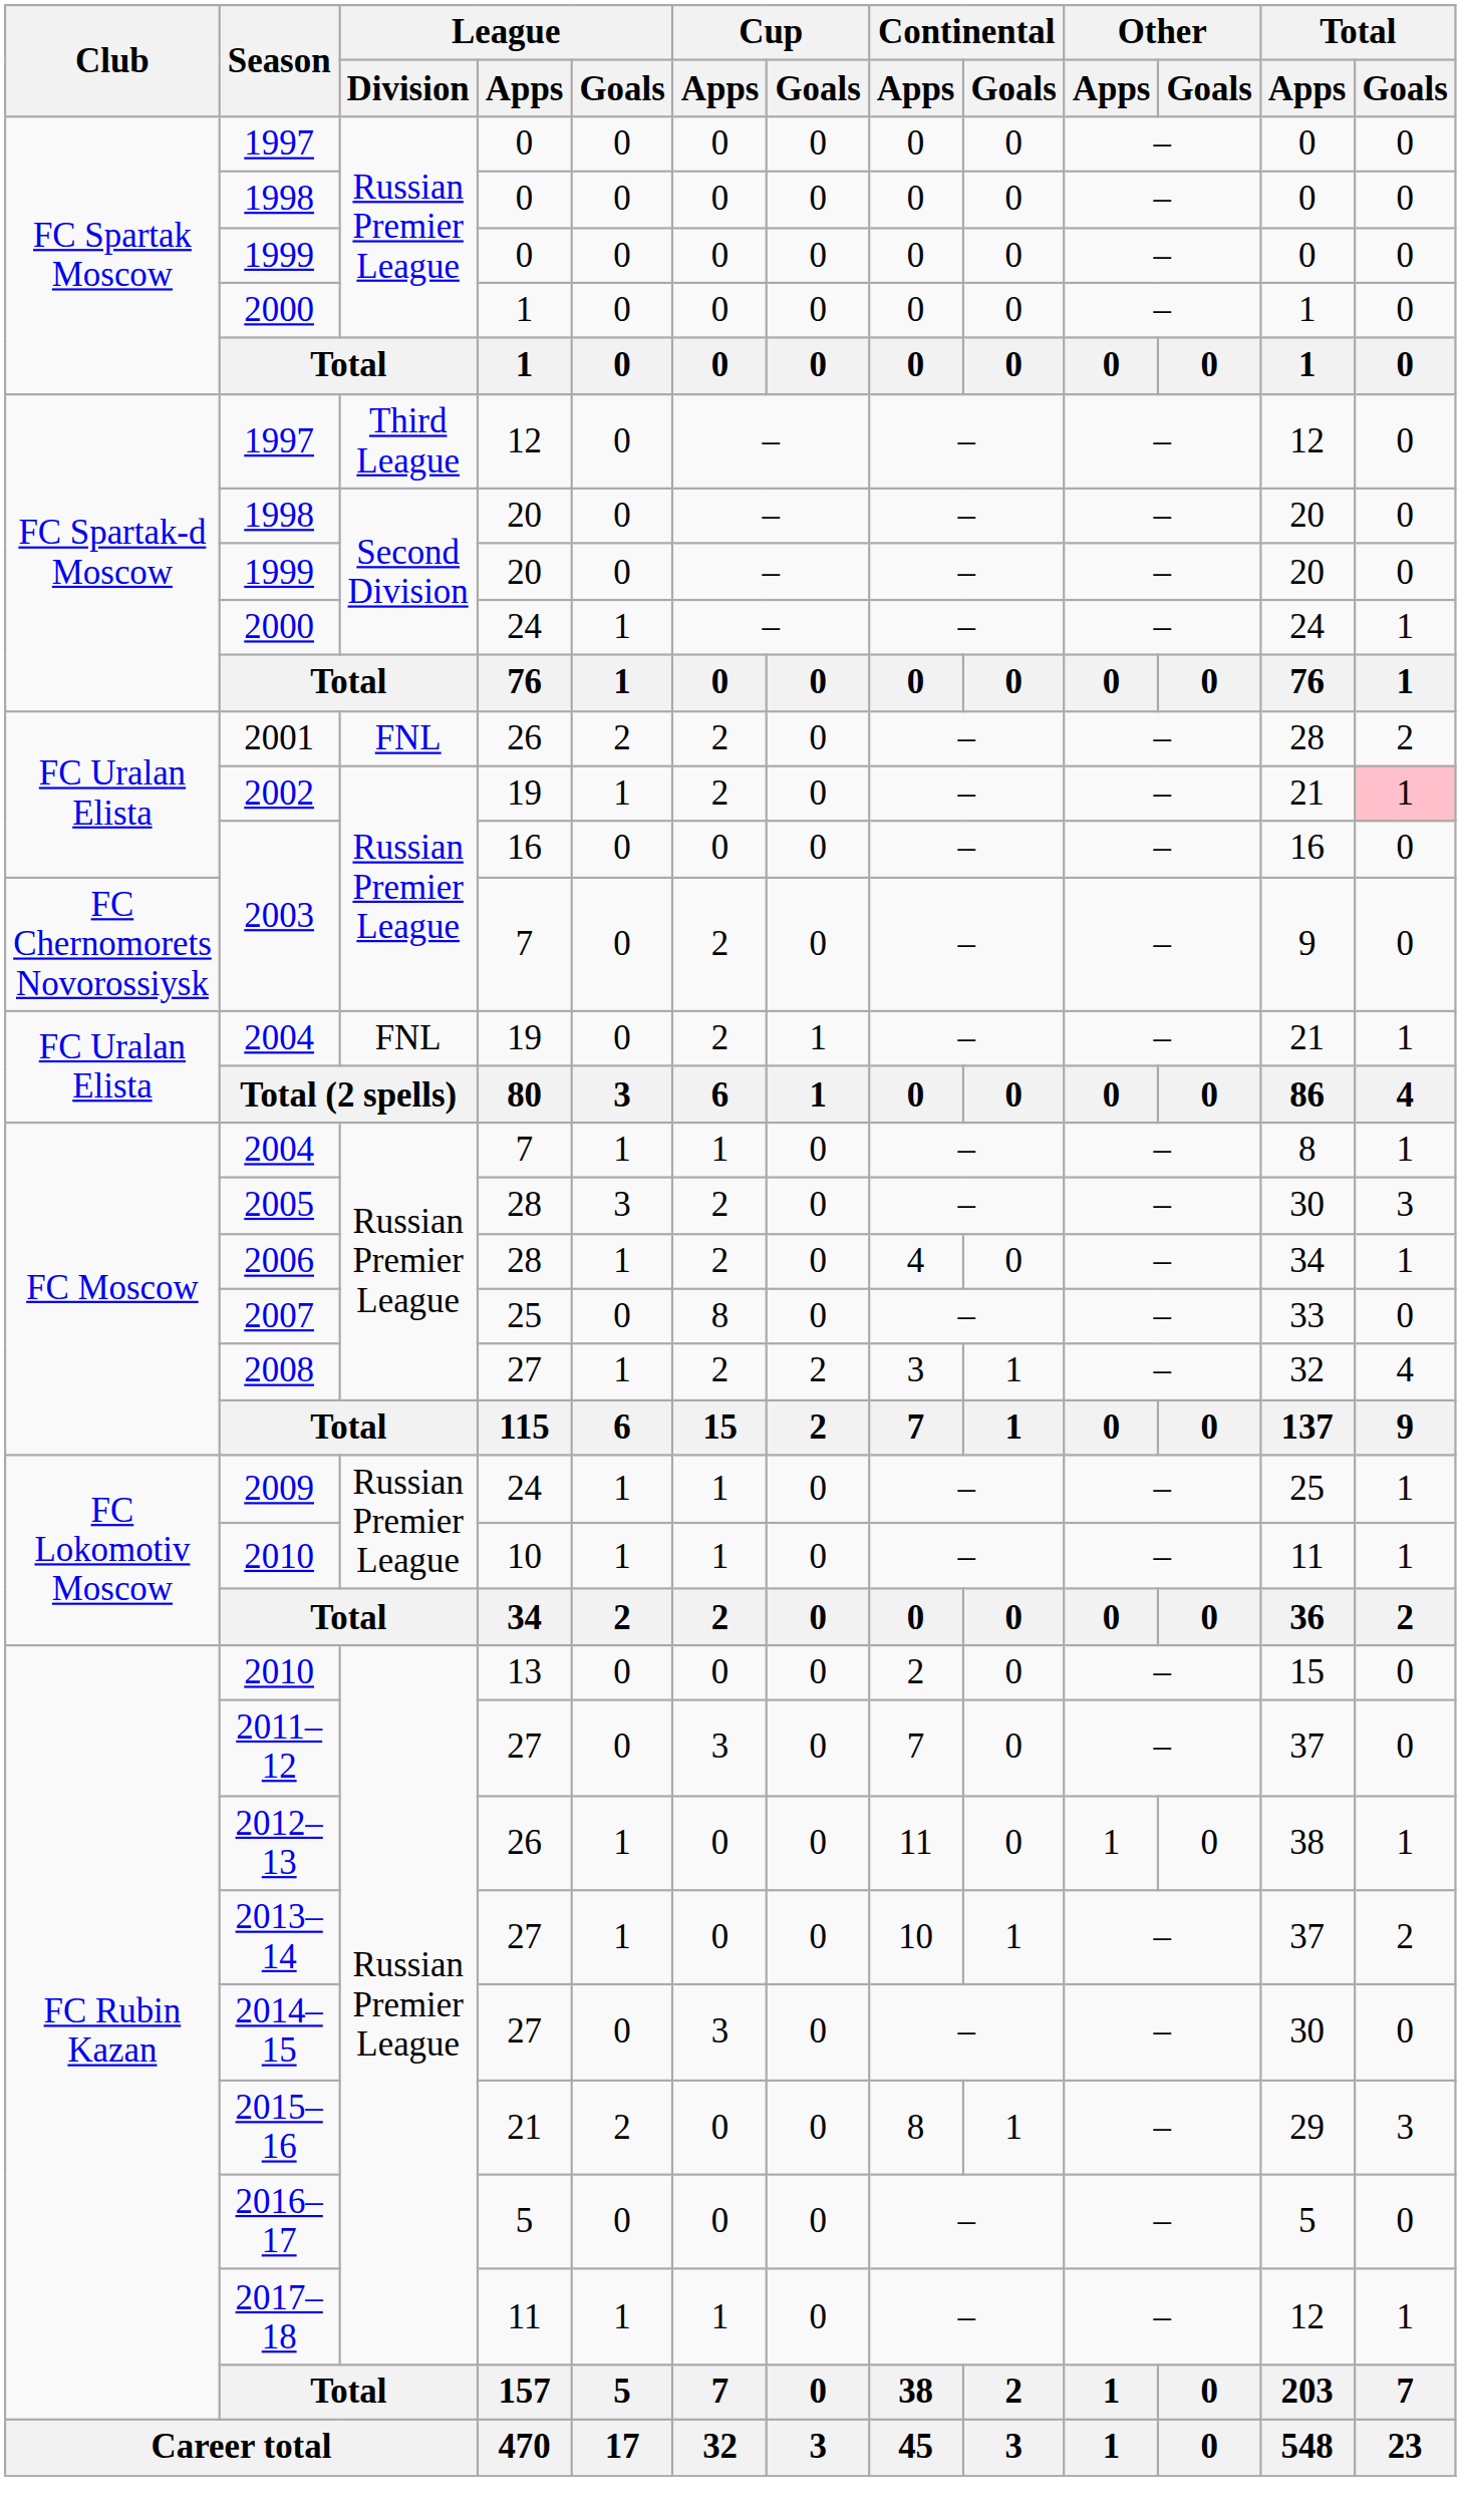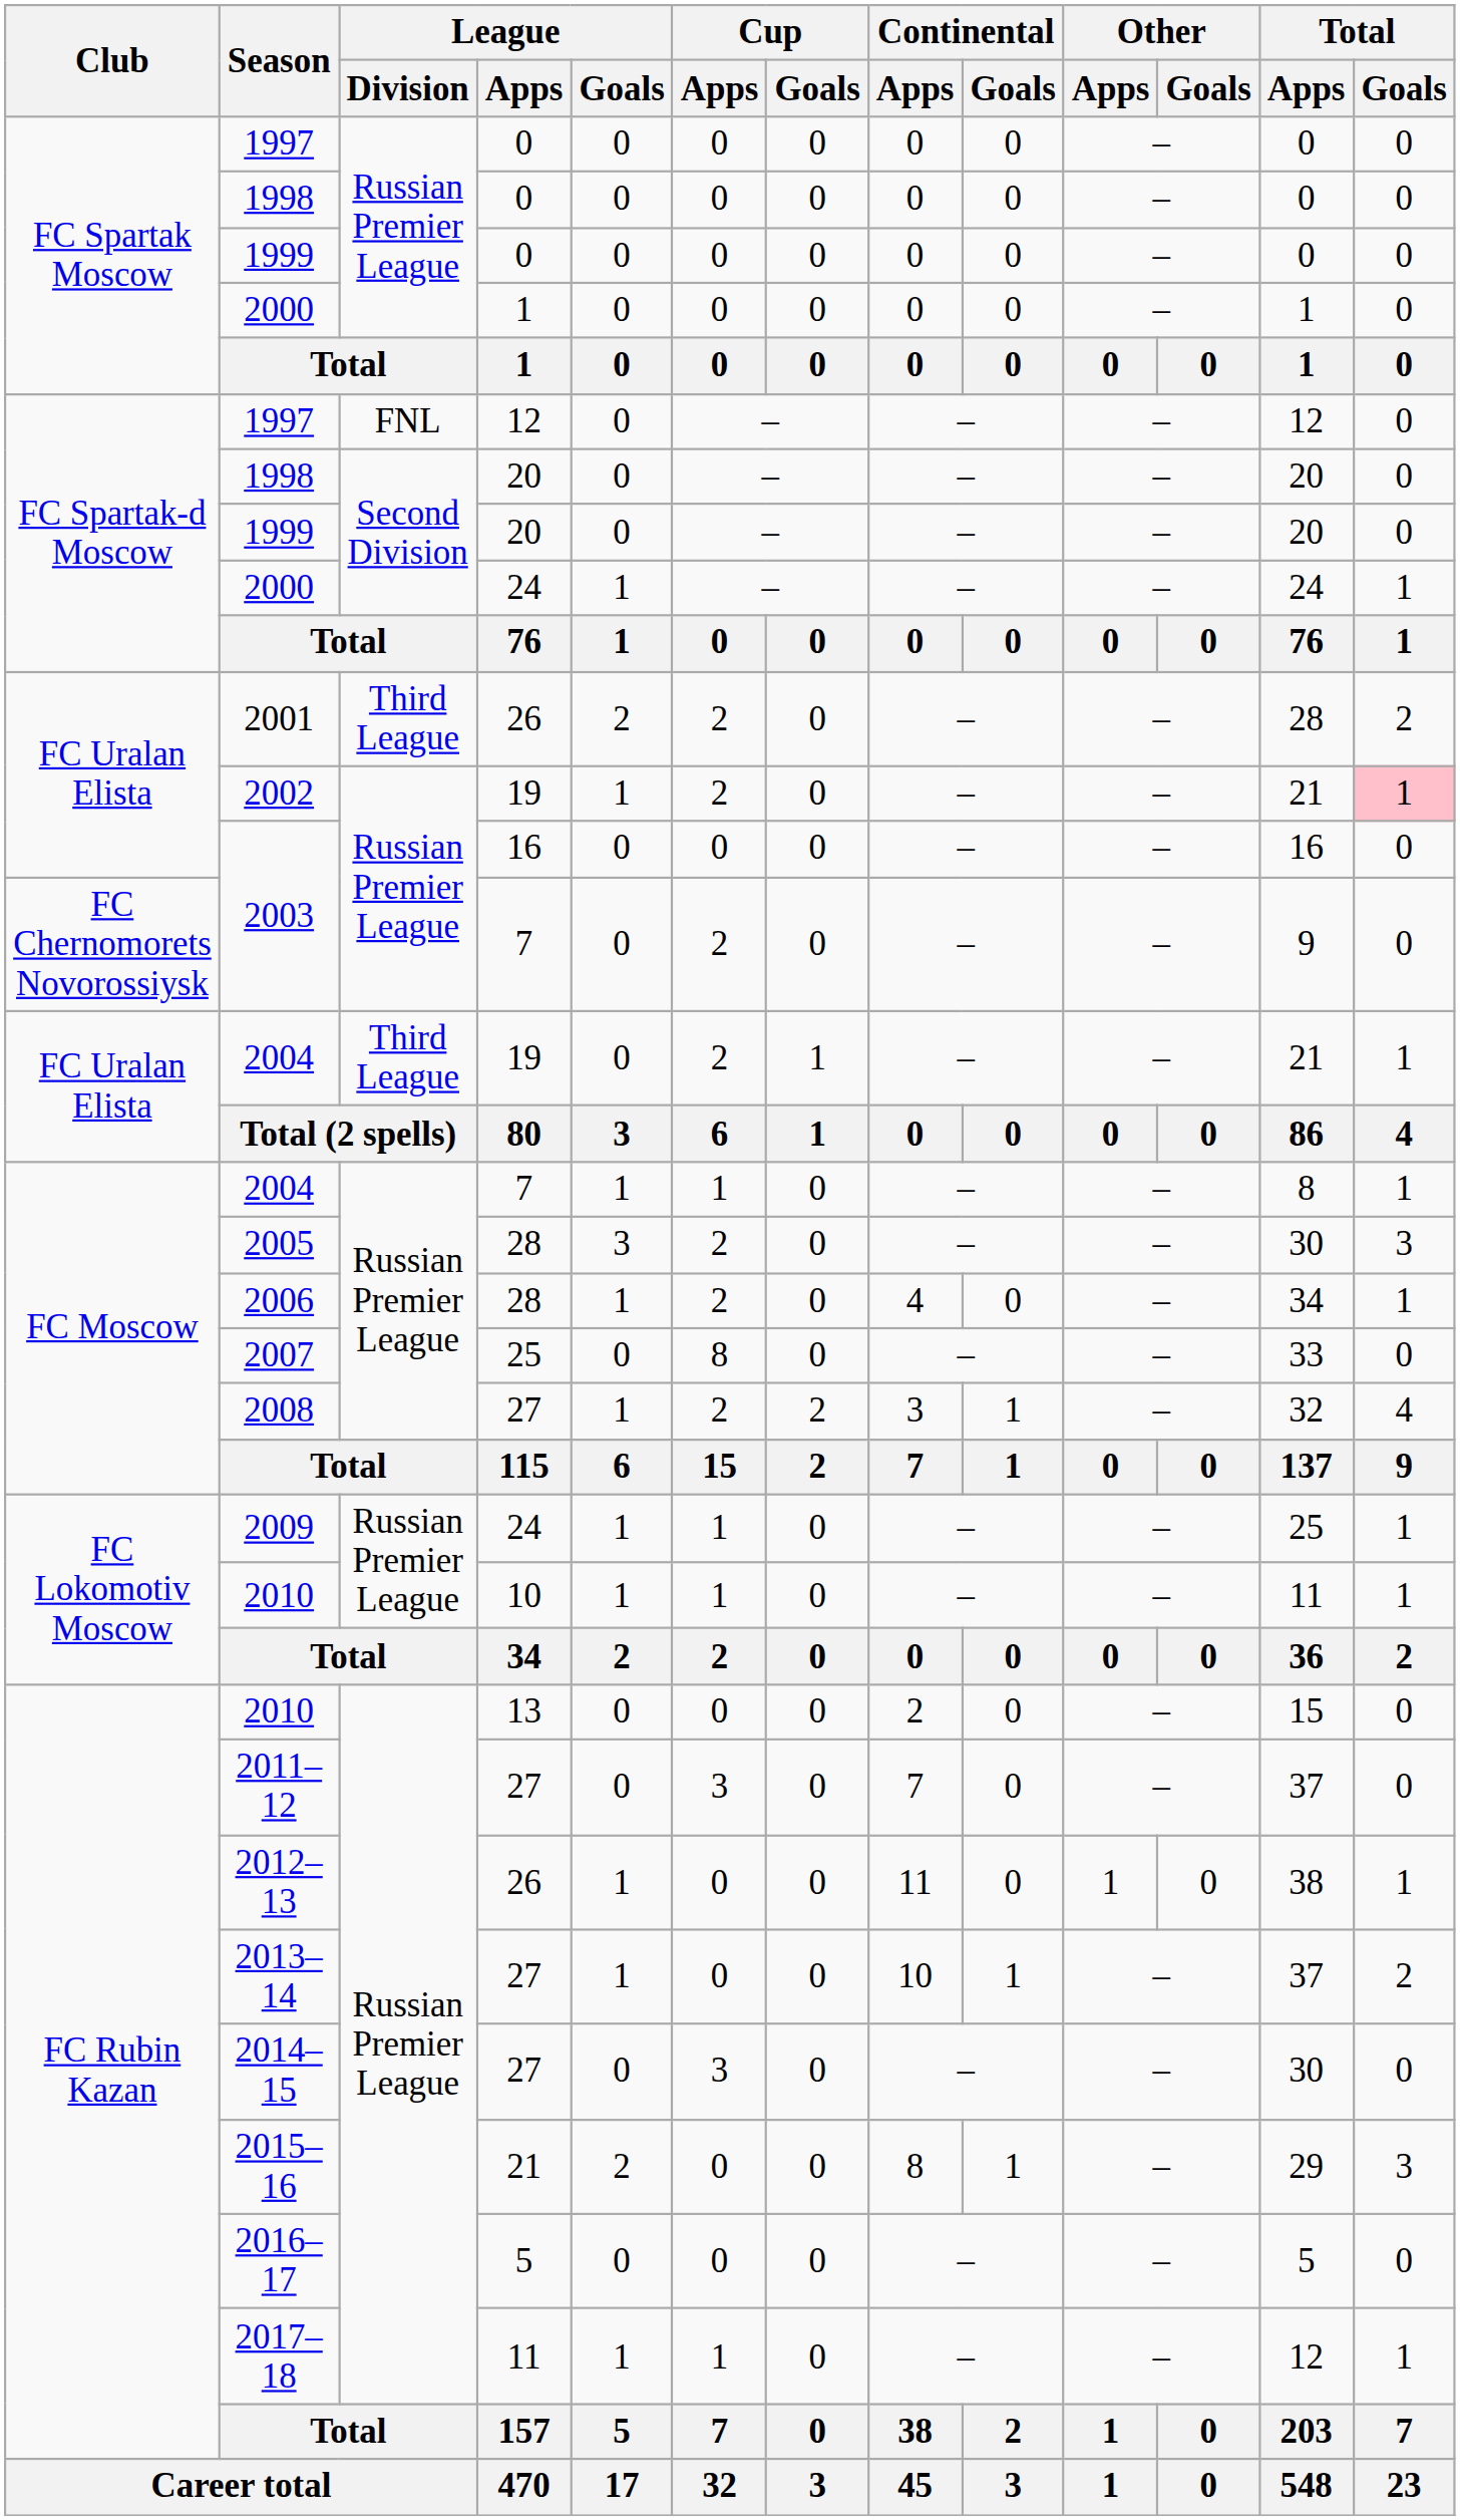 <table class="wikitable" style="text-align: center;">
 <tr>
 <th rowspan=2>Club</th>
 <th rowspan=2>Season</th>
 <th colspan=3>League</th>
 <th colspan=2>Cup</th>
 <th colspan=2>Continental</th>
 <th colspan=2>Other</th>
 <th colspan=2>Total</th>
 </tr>
 <tr>
 <th>Division</th>
 <th>Apps</th>
 <th>Goals</th>
 <th>Apps</th>
 <th>Goals</th>
 <th>Apps</th>
 <th>Goals</th>
 <th>Apps</th>
 <th>Goals</th>
 <th>Apps</th>
 <th>Goals</th>
 </tr>
 <tr>
 <td rowspan=5><a href='#'>FC Spartak Moscow</a></td>
 <td><a href='#'>1997</a></td>
 <td rowspan=4><a href='#'>Russian Premier League</a></td>
 <td>0</td>
 <td>0</td>
 <td>0</td>
 <td>0</td>
 <td>0</td>
 <td>0</td>
 <td colspan=2>–</td>
 <td>0</td>
 <td>0</td>
 </tr>
 <tr>
 <td><a href='#'>1998</a></td>
 <td>0</td>
 <td>0</td>
 <td>0</td>
 <td>0</td>
 <td>0</td>
 <td>0</td>
 <td colspan=2>–</td>
 <td>0</td>
 <td>0</td>
 </tr>
 <tr>
 <td><a href='#'>1999</a></td>
 <td>0</td>
 <td>0</td>
 <td>0</td>
 <td>0</td>
 <td>0</td>
 <td>0</td>
 <td colspan=2>–</td>
 <td>0</td>
 <td>0</td>
 </tr>
 <tr>
 <td><a href='#'>2000</a></td>
 <td>1</td>
 <td>0</td>
 <td>0</td>
 <td>0</td>
 <td>0</td>
 <td>0</td>
 <td colspan=2>–</td>
 <td>1</td>
 <td>0</td>
 </tr>
 <tr>
 <th colspan=2>Total</th>
 <th>1</th>
 <th>0</th>
 <th>0</th>
 <th>0</th>
 <th>0</th>
 <th>0</th>
 <th>0</th>
 <th>0</th>
 <th>1</th>
 <th>0</th>
 </tr>
 <tr>
 <td rowspan=5><a href='#'>FC Spartak-d Moscow</a></td>
 <td><a href='#'>1997</a></td>
-<td><a href='#'>Third League</a></td>
+<td>FNL</td>
 <td>12</td>
 <td>0</td>
 <td colspan=2>–</td>
 <td colspan=2>–</td>
 <td colspan=2>–</td>
 <td>12</td>
 <td>0</td>
 </tr>
 <tr>
 <td><a href='#'>1998</a></td>
 <td rowspan=3><a href='#'>Second Division</a></td>
 <td>20</td>
 <td>0</td>
 <td colspan=2>–</td>
 <td colspan=2>–</td>
 <td colspan=2>–</td>
 <td>20</td>
 <td>0</td>
 </tr>
 <tr>
 <td><a href='#'>1999</a></td>
 <td>20</td>
 <td>0</td>
 <td colspan=2>–</td>
 <td colspan=2>–</td>
 <td colspan=2>–</td>
 <td>20</td>
 <td>0</td>
 </tr>
 <tr>
 <td><a href='#'>2000</a></td>
 <td>24</td>
 <td>1</td>
 <td colspan=2>–</td>
 <td colspan=2>–</td>
 <td colspan=2>–</td>
 <td>24</td>
 <td>1</td>
 </tr>
 <tr>
 <th colspan=2>Total</th>
 <th>76</th>
 <th>1</th>
 <th>0</th>
 <th>0</th>
 <th>0</th>
 <th>0</th>
 <th>0</th>
 <th>0</th>
 <th>76</th>
 <th>1</th>
 </tr>
 <tr>
 <td rowspan=3><a href='#'>FC Uralan Elista</a></td>
 <td>2001</td>
-<td><a href='#'>FNL</a></td>
+<td><a href='#'>Third League</a></td>
 <td>26</td>
 <td>2</td>
 <td>2</td>
 <td>0</td>
 <td colspan=2>–</td>
 <td colspan=2>–</td>
 <td>28</td>
 <td>2</td>
 </tr>
 <tr>
 <td><a href='#'>2002</a></td>
 <td rowspan=3><a href='#'>Russian Premier League</a></td>
 <td>19</td>
 <td>1</td>
 <td>2</td>
 <td>0</td>
 <td colspan=2>–</td>
 <td colspan=2>–</td>
 <td>21</td>
 <td style="background: pink;">1</td>
 </tr>
 <tr>
 <td rowspan=2><a href='#'>2003</a></td>
 <td>16</td>
 <td>0</td>
 <td>0</td>
 <td>0</td>
 <td colspan=2>–</td>
 <td colspan=2>–</td>
 <td>16</td>
 <td>0</td>
 </tr>
 <tr>
 <td><a href='#'>FC Chernomorets Novorossiysk</a></td>
 <td>7</td>
 <td>0</td>
 <td>2</td>
 <td>0</td>
 <td colspan=2>–</td>
 <td colspan=2>–</td>
 <td>9</td>
 <td>0</td>
 </tr>
 <tr>
 <td rowspan=2><a href='#'>FC Uralan Elista</a></td>
 <td><a href='#'>2004</a></td>
-<td>FNL</td>
+<td><a href='#'>Third League</a></td>
 <td>19</td>
 <td>0</td>
 <td>2</td>
 <td>1</td>
 <td colspan=2>–</td>
 <td colspan=2>–</td>
 <td>21</td>
 <td>1</td>
 </tr>
 <tr>
 <th colspan=2>Total (2 spells)</th>
 <th>80</th>
 <th>3</th>
 <th>6</th>
 <th>1</th>
 <th>0</th>
 <th>0</th>
 <th>0</th>
 <th>0</th>
 <th>86</th>
 <th>4</th>
 </tr>
 <tr>
 <td rowspan=6><a href='#'>FC Moscow</a></td>
 <td><a href='#'>2004</a></td>
 <td rowspan=5>Russian Premier League</td>
 <td>7</td>
 <td>1</td>
 <td>1</td>
 <td>0</td>
 <td colspan=2>–</td>
 <td colspan=2>–</td>
 <td>8</td>
 <td>1</td>
 </tr>
 <tr>
 <td><a href='#'>2005</a></td>
 <td>28</td>
 <td>3</td>
 <td>2</td>
 <td>0</td>
 <td colspan=2>–</td>
 <td colspan=2>–</td>
 <td>30</td>
 <td>3</td>
 </tr>
 <tr>
 <td><a href='#'>2006</a></td>
 <td>28</td>
 <td>1</td>
 <td>2</td>
 <td>0</td>
 <td>4</td>
 <td>0</td>
 <td colspan=2>–</td>
 <td>34</td>
 <td>1</td>
 </tr>
 <tr>
 <td><a href='#'>2007</a></td>
 <td>25</td>
 <td>0</td>
 <td>8</td>
 <td>0</td>
 <td colspan=2>–</td>
 <td colspan=2>–</td>
 <td>33</td>
 <td>0</td>
 </tr>
 <tr>
 <td><a href='#'>2008</a></td>
 <td>27</td>
 <td>1</td>
 <td>2</td>
 <td>2</td>
 <td>3</td>
 <td>1</td>
 <td colspan=2>–</td>
 <td>32</td>
 <td>4</td>
 </tr>
 <tr>
 <th colspan=2>Total</th>
 <th>115</th>
 <th>6</th>
 <th>15</th>
 <th>2</th>
 <th>7</th>
 <th>1</th>
 <th>0</th>
 <th>0</th>
 <th>137</th>
 <th>9</th>
 </tr>
 <tr>
 <td rowspan=3><a href='#'>FC Lokomotiv Moscow</a></td>
 <td><a href='#'>2009</a></td>
 <td rowspan=2>Russian Premier League</td>
 <td>24</td>
 <td>1</td>
 <td>1</td>
 <td>0</td>
 <td colspan=2>–</td>
 <td colspan=2>–</td>
 <td>25</td>
 <td>1</td>
 </tr>
 <tr>
 <td><a href='#'>2010</a></td>
 <td>10</td>
 <td>1</td>
 <td>1</td>
 <td>0</td>
 <td colspan=2>–</td>
 <td colspan=2>–</td>
 <td>11</td>
 <td>1</td>
 </tr>
 <tr>
 <th colspan=2>Total</th>
 <th>34</th>
 <th>2</th>
 <th>2</th>
 <th>0</th>
 <th>0</th>
 <th>0</th>
 <th>0</th>
 <th>0</th>
 <th>36</th>
 <th>2</th>
 </tr>
 <tr>
 <td rowspan=9><a href='#'>FC Rubin Kazan</a></td>
 <td><a href='#'>2010</a></td>
 <td rowspan=8>Russian Premier League</td>
 <td>13</td>
 <td>0</td>
 <td>0</td>
 <td>0</td>
 <td>2</td>
 <td>0</td>
 <td colspan=2>–</td>
 <td>15</td>
 <td>0</td>
 </tr>
 <tr>
 <td><a href='#'>2011–12</a></td>
 <td>27</td>
 <td>0</td>
 <td>3</td>
 <td>0</td>
 <td>7</td>
 <td>0</td>
 <td colspan=2>–</td>
 <td>37</td>
 <td>0</td>
 </tr>
 <tr>
 <td><a href='#'>2012–13</a></td>
 <td>26</td>
 <td>1</td>
 <td>0</td>
 <td>0</td>
 <td>11</td>
 <td>0</td>
 <td>1</td>
 <td>0</td>
 <td>38</td>
 <td>1</td>
 </tr>
 <tr>
 <td><a href='#'>2013–14</a></td>
 <td>27</td>
 <td>1</td>
 <td>0</td>
 <td>0</td>
 <td>10</td>
 <td>1</td>
 <td colspan=2>–</td>
 <td>37</td>
 <td>2</td>
 </tr>
 <tr>
 <td><a href='#'>2014–15</a></td>
 <td>27</td>
 <td>0</td>
 <td>3</td>
 <td>0</td>
 <td colspan=2>–</td>
 <td colspan=2>–</td>
 <td>30</td>
 <td>0</td>
 </tr>
 <tr>
 <td><a href='#'>2015–16</a></td>
 <td>21</td>
 <td>2</td>
 <td>0</td>
 <td>0</td>
 <td>8</td>
 <td>1</td>
 <td colspan=2>–</td>
 <td>29</td>
 <td>3</td>
 </tr>
 <tr>
 <td><a href='#'>2016–17</a></td>
 <td>5</td>
 <td>0</td>
 <td>0</td>
 <td>0</td>
 <td colspan=2>–</td>
 <td colspan=2>–</td>
 <td>5</td>
 <td>0</td>
 </tr>
 <tr>
 <td><a href='#'>2017–18</a></td>
 <td>11</td>
 <td>1</td>
 <td>1</td>
 <td>0</td>
 <td colspan=2>–</td>
 <td colspan=2>–</td>
 <td>12</td>
 <td>1</td>
 </tr>
 <tr>
 <th colspan=2>Total</th>
 <th>157</th>
 <th>5</th>
 <th>7</th>
 <th>0</th>
 <th>38</th>
 <th>2</th>
 <th>1</th>
 <th>0</th>
 <th>203</th>
 <th>7</th>
 </tr>
 <tr>
 <th colspan=3>Career total</th>
 <th>470</th>
 <th>17</th>
 <th>32</th>
 <th>3</th>
 <th>45</th>
 <th>3</th>
 <th>1</th>
 <th>0</th>
 <th>548</th>
 <th>23</th>
 </tr>
 <tr>
 </tr>
 </table>
